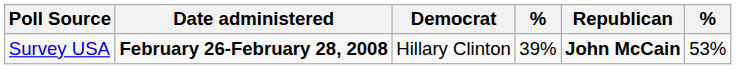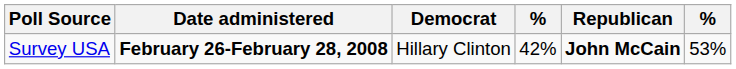 <table class="wikitable">
 <tr valign=bottom>
 <th>Poll Source</th>
 <th>Date administered</th>
 <th>Democrat</th>
 <th>%</th>
 <th>Republican</th>
 <th>%</th>
 </tr>
 <tr>
 <td><a href='#'>Survey USA</a></td>
 <td><strong>February 26-February 28, 2008</strong></td>
 <td>Hillary Clinton</td>
-<td>39%</td>
+<td>42%</td>
 <td><strong>John McCain</strong></td>
 <td>53%</td>
 </tr>
 </table>
